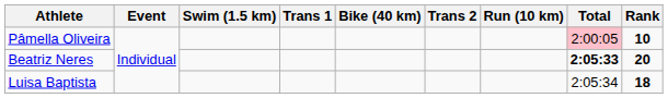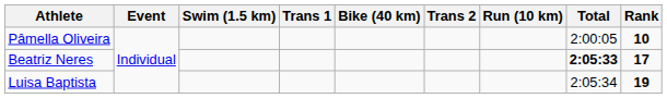 <table class="wikitable" style="font-size:90%">
 <tr>
 <th>Athlete</th>
 <th>Event</th>
 <th>Swim (1.5 km)</th>
 <th>Trans 1</th>
 <th>Bike (40 km)</th>
 <th>Trans 2</th>
 <th>Run (10 km)</th>
 <th>Total</th>
 <th>Rank</th>
 </tr>
 <tr>
 <td><a href='#'>Pâmella Oliveira</a></td>
 <td rowspan=3><a href='#'>Individual</a></td>
 <td align=center></td>
 <td align=center></td>
 <td align=center></td>
 <td align=center></td>
 <td align=center></td>
-<td align=center style="background: pink;">2:00:05</td>
+<td align=center>2:00:05</td>
 <td align=center><strong>10</strong></td>
 </tr>
 <tr>
 <td><a href='#'>Beatriz Neres</a></td>
 <td align=center></td>
 <td align=center></td>
 <td align=center></td>
 <td align=center></td>
 <td align=center></td>
 <td align=center><strong>2:05:33</strong></td>
-<td align=center><strong>20</strong></td>
+<td align=center><strong>17</strong></td>
 </tr>
 <tr>
 <td><a href='#'>Luisa Baptista</a></td>
 <td align=center></td>
 <td align=center></td>
 <td align=center></td>
 <td align=center></td>
 <td align=center></td>
 <td align=center>2:05:34</td>
-<td align=center><strong>18</strong></td>
+<td align=center><strong>19</strong></td>
 </tr>
 </table>
